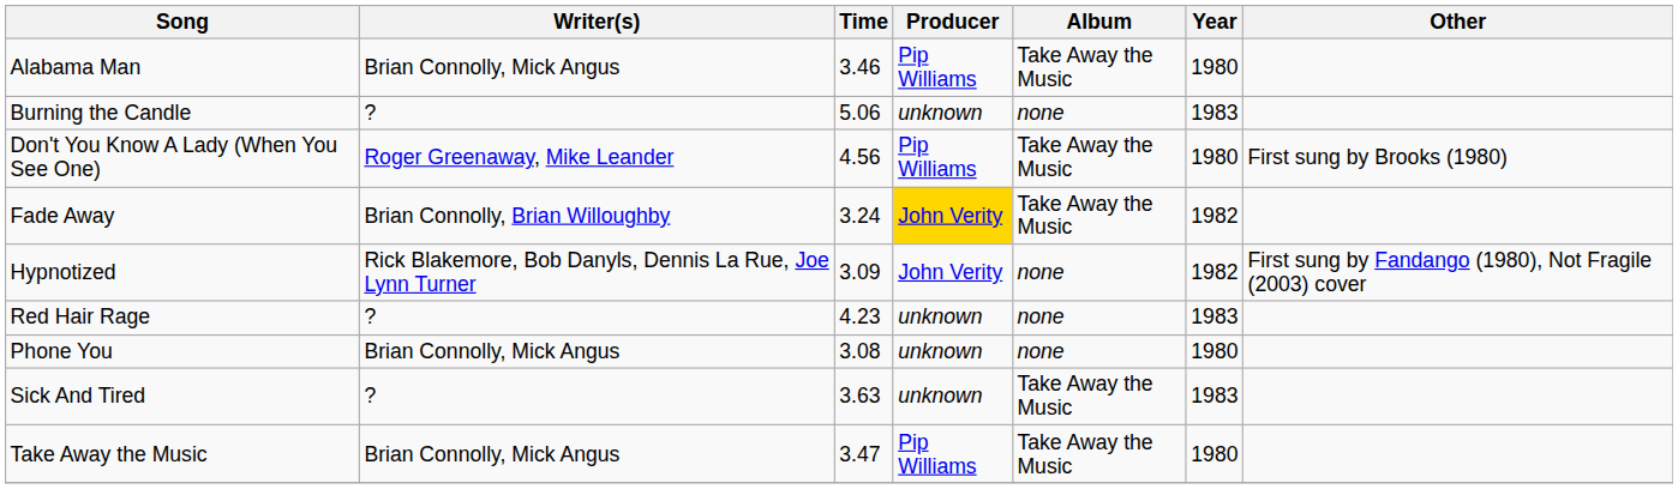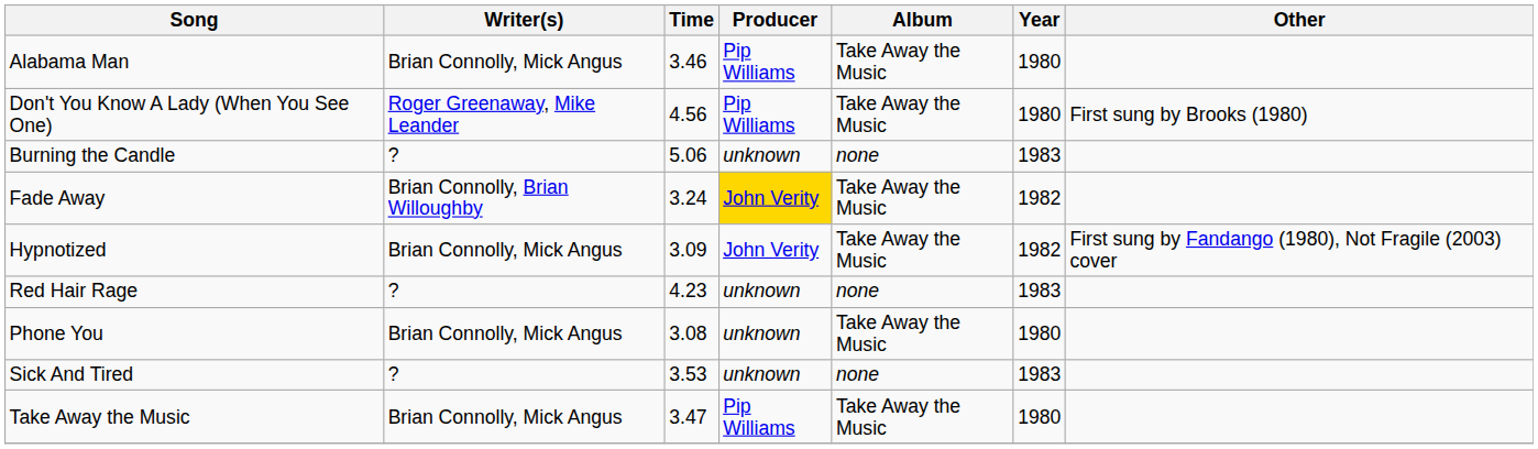 <table class="wikitable sortable" style="margin:0.5em auto; clear: both; text-align: left; width:100%">
 <tr>
 <th>Song</th>
 <th>Writer(s)</th>
 <th>Time</th>
 <th>Producer</th>
 <th>Album</th>
 <th>Year</th>
 <th>Other</th>
 </tr>
 <tr>
 <td>Alabama Man</td>
 <td>Brian Connolly, Mick Angus</td>
 <td>3.46</td>
 <td><a href='#'>Pip Williams</a></td>
 <td>Take Away the Music</td>
 <td>1980</td>
 <td></td>
 </tr>
 <tr>
+<td>Don't You Know A Lady (When You See One)</td>
+<td><a href='#'>Roger Greenaway</a>, <a href='#'>Mike Leander</a></td>
+<td>4.56</td>
+<td><a href='#'>Pip Williams</a></td>
+<td>Take Away the Music</td>
+<td>1980</td>
+<td>First sung by Brooks (1980)</td>
+</tr>
+<tr>
 <td>Burning the Candle</td>
 <td>?</td>
 <td>5.06</td>
 <td><em>unknown</em></td>
 <td><em>none</em></td>
 <td>1983</td>
 <td></td>
-</tr>
-<tr>
-<td>Don't You Know A Lady (When You See One)</td>
-<td><a href='#'>Roger Greenaway</a>, <a href='#'>Mike Leander</a></td>
-<td>4.56</td>
-<td><a href='#'>Pip Williams</a></td>
-<td>Take Away the Music</td>
-<td>1980</td>
-<td>First sung by Brooks (1980)</td>
 </tr>
 <tr>
 <td>Fade Away</td>
 <td>Brian Connolly, <a href='#'>Brian Willoughby</a></td>
 <td>3.24</td>
 <td style="background: gold;"><a href='#'>John Verity</a></td>
 <td>Take Away the Music</td>
 <td>1982</td>
 <td></td>
 </tr>
 <tr>
 <td>Hypnotized</td>
-<td>Rick Blakemore, Bob Danyls, Dennis La Rue, <a href='#'>Joe Lynn Turner</a></td>
+<td>Brian Connolly, Mick Angus</td>
 <td>3.09</td>
 <td><a href='#'>John Verity</a></td>
-<td><em>none</em></td>
+<td>Take Away the Music</td>
 <td>1982</td>
 <td>First sung by <a href='#'>Fandango</a> (1980), Not Fragile (2003) cover</td>
 </tr>
 <tr>
 <td>Red Hair Rage</td>
 <td>?</td>
 <td>4.23</td>
 <td><em>unknown</em></td>
 <td><em>none</em></td>
 <td>1983</td>
 <td></td>
 </tr>
 <tr>
 <td>Phone You</td>
 <td>Brian Connolly, Mick Angus</td>
 <td>3.08</td>
 <td><em>unknown</em></td>
-<td><em>none</em></td>
+<td>Take Away the Music</td>
 <td>1980</td>
 <td></td>
 </tr>
 <tr>
 <td>Sick And Tired</td>
 <td>?</td>
-<td>3.63</td>
+<td>3.53</td>
 <td><em>unknown</em></td>
-<td>Take Away the Music</td>
+<td><em>none</em></td>
 <td>1983</td>
 <td></td>
 </tr>
 <tr>
 <td>Take Away the Music</td>
 <td>Brian Connolly, Mick Angus</td>
 <td>3.47</td>
 <td><a href='#'>Pip Williams</a></td>
 <td>Take Away the Music</td>
 <td>1980</td>
 <td></td>
 </tr>
 <tr>
 </tr>
 </table>
